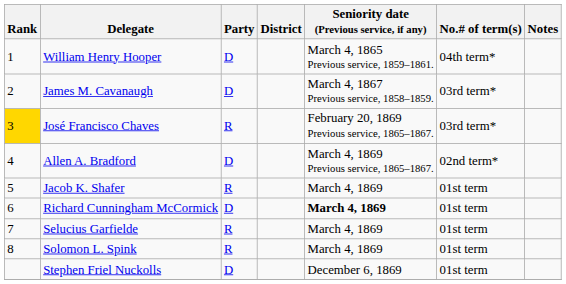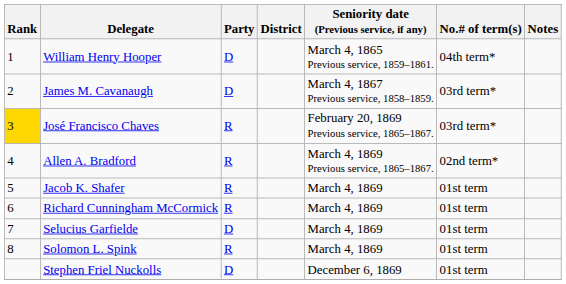 <table class="wikitable sortable">
 <tr valign=bottom>
 <th>Rank</th>
 <th>Delegate</th>
 <th>Party</th>
 <th>District</th>
 <th>Seniority date<br><small>(Previous service, if any)</small><br></th>
 <th>No.# of term(s)</th>
 <th>Notes</th>
 </tr>
 <tr>
 <td>1</td>
 <td><a href='#'>William Henry Hooper</a></td>
 <td><a href='#'>D</a></td>
 <td></td>
 <td>March 4, 1865<br><small>Previous service, 1859–1861. </small></td>
 <td>04th term*</td>
 <td></td>
 </tr>
 <tr>
 <td>2</td>
 <td><a href='#'>James M. Cavanaugh</a></td>
 <td><a href='#'>D</a></td>
 <td></td>
 <td>March 4, 1867<br><small>Previous service, 1858–1859. </small></td>
 <td>03rd term*</td>
 <td></td>
 </tr>
 <tr>
 <td style="background: gold;">3</td>
 <td><a href='#'>José Francisco Chaves</a></td>
 <td><a href='#'>R</a></td>
 <td></td>
 <td>February 20, 1869<br><small>Previous service, 1865–1867. </small></td>
 <td>03rd term*</td>
 <td></td>
 </tr>
 <tr>
 <td>4</td>
 <td><a href='#'>Allen A. Bradford</a></td>
-<td><a href='#'>D</a></td>
+<td><a href='#'>R</a></td>
 <td></td>
 <td>March 4, 1869<br><small>Previous service, 1865–1867. </small></td>
 <td>02nd term*</td>
 <td></td>
 </tr>
 <tr>
 <td>5</td>
 <td><a href='#'>Jacob K. Shafer</a></td>
 <td><a href='#'>R</a></td>
 <td></td>
 <td>March 4, 1869</td>
 <td>01st term</td>
 <td></td>
 </tr>
 <tr>
 <td>6</td>
 <td><a href='#'>Richard Cunningham McCormick</a></td>
-<td><a href='#'>D</a></td>
+<td><a href='#'>R</a></td>
 <td></td>
-<td><strong>March 4, 1869</strong></td>
+<td>March 4, 1869</td>
 <td>01st term</td>
 <td></td>
 </tr>
 <tr>
 <td>7</td>
 <td><a href='#'>Selucius Garfielde</a></td>
-<td><a href='#'>R</a></td>
+<td><a href='#'>D</a></td>
 <td></td>
 <td>March 4, 1869</td>
 <td>01st term</td>
 <td></td>
 </tr>
 <tr>
 <td>8</td>
 <td><a href='#'>Solomon L. Spink</a></td>
 <td><a href='#'>R</a></td>
 <td></td>
 <td>March 4, 1869</td>
 <td>01st term</td>
 <td></td>
 </tr>
 <tr>
 <td></td>
 <td><a href='#'>Stephen Friel Nuckolls</a></td>
 <td><a href='#'>D</a></td>
 <td></td>
 <td>December 6, 1869</td>
 <td>01st term</td>
 <td></td>
 </tr>
 <tr>
 </tr>
 </table>
